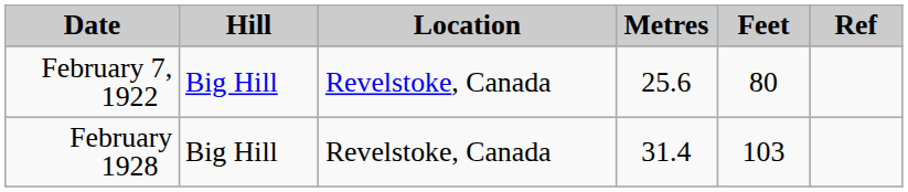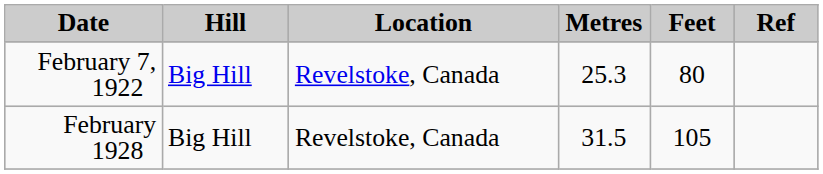 <table class="wikitable sortable" style="text-align:left; line-height:16px; width:40%;">
 <tr>
 <th style="background-color: #ccc;" width="100">Date</th>
 <th style="background-color: #ccc;" width="85">Hill</th>
 <th style="background-color: #ccc;" width="185">Location</th>
 <th style="background-color: #ccc;" width="50">Metres</th>
 <th style="background-color: #ccc;" width="50">Feet</th>
 <th style="background-color: #ccc;" width="50">Ref</th>
 </tr>
 <tr>
 <td align=right>February 7, 1922  </td>
 <td><a href='#'>Big Hill</a></td>
 <td><a href='#'>Revelstoke</a>, Canada</td>
-<td align=center>25.6</td>
+<td align=center>25.3</td>
 <td align=center>80</td>
 <td></td>
 </tr>
 <tr>
 <td align=right>February 1928  </td>
 <td>Big Hill</td>
 <td>Revelstoke, Canada</td>
-<td align=center>31.4</td>
-<td align=center>103</td>
+<td align=center>31.5</td>
+<td align=center>105</td>
 <td></td>
 </tr>
 </table>
